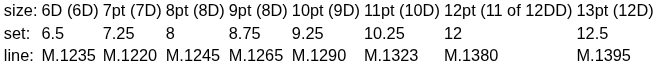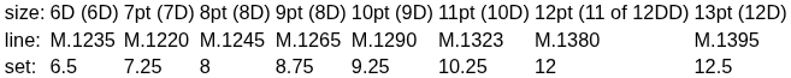 <table style="margin-left:40px;">
 <tr>
 <td>size:</td>
 <td>6D (6D)</td>
 <td>7pt (7D)</td>
 <td>8pt (8D)</td>
 <td>9pt (8D)</td>
 <td>10pt (9D)</td>
 <td>11pt (10D)</td>
 <td>12pt (11 of 12DD)</td>
 <td>13pt (12D)</td>
 </tr>
 <tr>
+<td>line:</td>
+<td>M.1235</td>
+<td>M.1220</td>
+<td>M.1245</td>
+<td>M.1265</td>
+<td>M.1290</td>
+<td>M.1323</td>
+<td>M.1380</td>
+<td>M.1395</td>
+</tr>
+<tr>
 <td>set:</td>
 <td>6.5</td>
 <td>7.25</td>
 <td>8</td>
 <td>8.75</td>
 <td>9.25</td>
 <td>10.25</td>
 <td>12</td>
 <td>12.5</td>
 </tr>
-<tr>
-<td>line:</td>
-<td>M.1235</td>
-<td>M.1220</td>
-<td>M.1245</td>
-<td>M.1265</td>
-<td>M.1290</td>
-<td>M.1323</td>
-<td>M.1380</td>
-<td>M.1395</td>
-</tr>
 </table>
